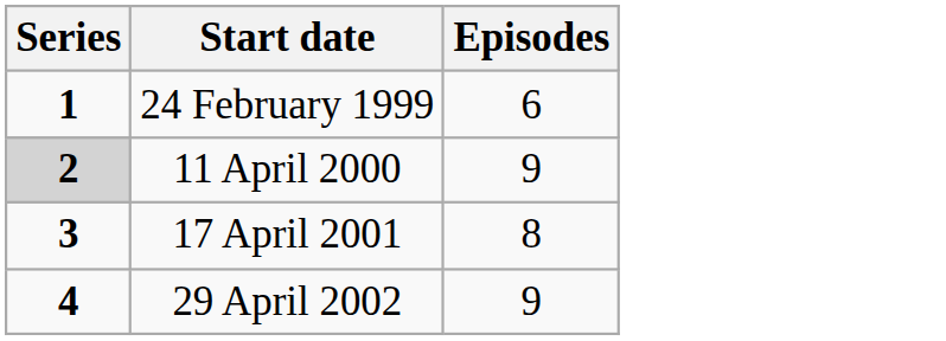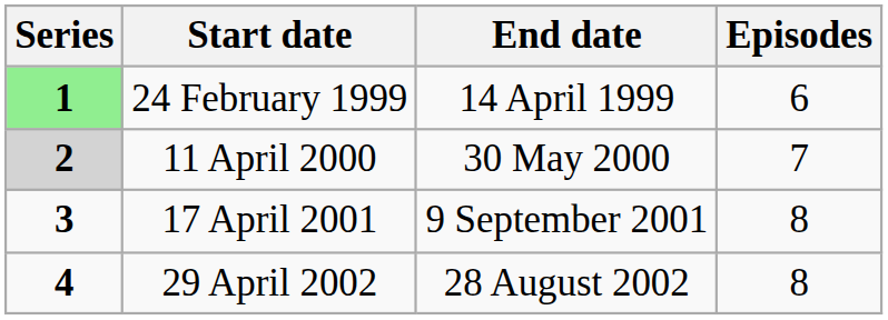 <table class="wikitable" style="text-align:center;">
 <tr>
 <th>Series</th>
 <th>Start date</th>
+<th>End date</th>
 <th>Episodes</th>
 </tr>
 <tr>
-<td><strong>1</strong></td>
+<td style="background: lightgreen;"><strong>1</strong></td>
 <td>24 February 1999</td>
+<td>14 April 1999</td>
 <td>6</td>
 </tr>
 <tr>
 <td style="background: lightgrey;"><strong>2</strong></td>
 <td>11 April 2000</td>
-<td>9</td>
+<td>30 May 2000</td>
+<td>7</td>
 </tr>
 <tr>
 <td><strong>3</strong></td>
 <td>17 April 2001</td>
+<td>9 September 2001</td>
 <td>8</td>
 </tr>
 <tr>
 <td><strong>4</strong></td>
 <td>29 April 2002</td>
-<td>9</td>
+<td>28 August 2002</td>
+<td>8</td>
 </tr>
 </table>
